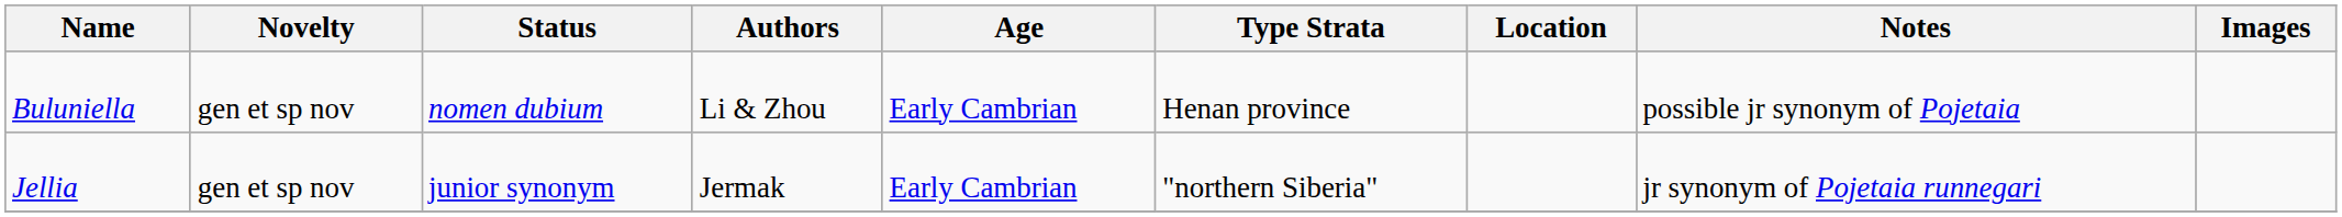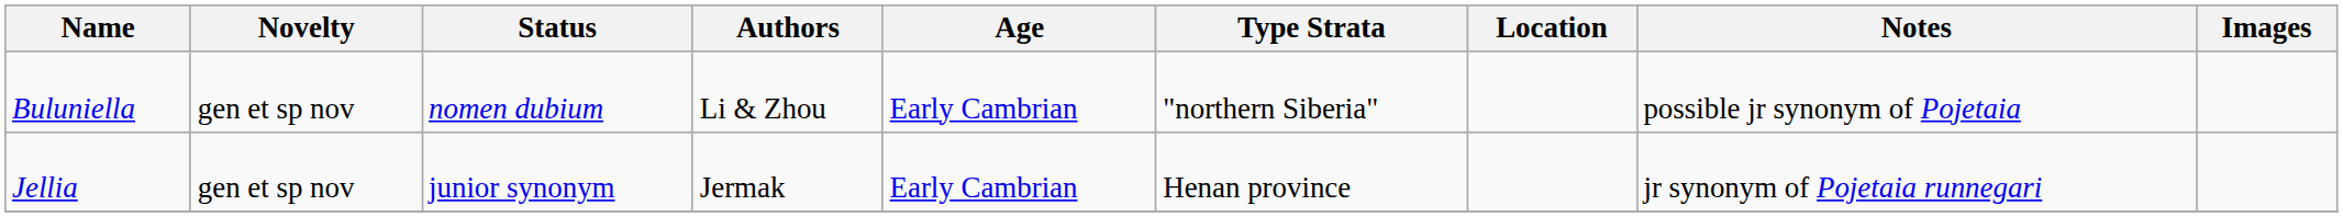 <table class="wikitable sortable" align="center" width="100%">
 <tr>
 <th>Name</th>
 <th>Novelty</th>
 <th>Status</th>
 <th>Authors</th>
 <th>Age</th>
 <th>Type Strata</th>
 <th>Location</th>
 <th>Notes</th>
 <th>Images</th>
 </tr>
 <tr>
 <td><br><em><a href='#'>Buluniella</a></em></td>
 <td><br>gen et sp nov</td>
 <td><br><em><a href='#'>nomen dubium</a></em></td>
 <td><br>Li & Zhou</td>
 <td><br><a href='#'>Early Cambrian</a></td>
-<td><br>Henan province</td>
+<td><br>"northern Siberia"</td>
 <td><br></td>
 <td><br>possible jr synonym of <em><a href='#'>Pojetaia</a></em></td>
 <td></td>
 </tr>
 <tr>
 <td><br><em><a href='#'>Jellia</a></em></td>
 <td><br>gen et sp nov</td>
 <td><br><a href='#'>junior synonym</a></td>
 <td><br>Jermak</td>
 <td><br><a href='#'>Early Cambrian</a></td>
-<td><br>"northern Siberia"</td>
+<td><br>Henan province</td>
 <td><br></td>
 <td><br>jr synonym of <em><a href='#'>Pojetaia runnegari</a></em></td>
 <td></td>
 </tr>
 <tr>
 </tr>
 </table>
